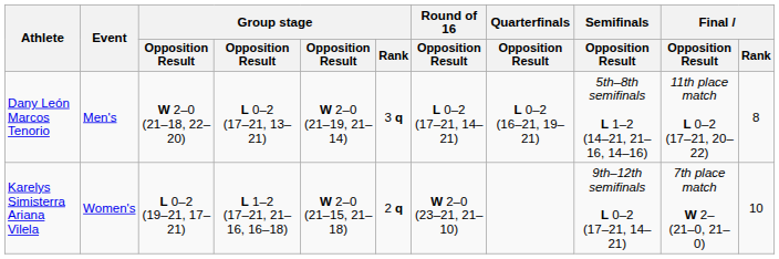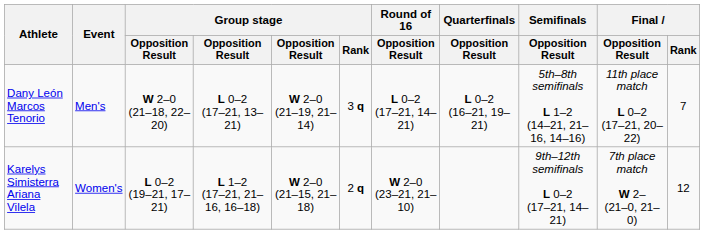 <table class=wikitable style=font-size:90%;text-align:center>
 <tr>
 <th rowspan=2>Athlete</th>
 <th rowspan=2>Event</th>
 <th colspan=4>Group stage</th>
 <th>Round of 16</th>
 <th>Quarterfinals</th>
 <th>Semifinals</th>
 <th colspan=2>Final / </th>
 </tr>
 <tr style=font-size:95%>
 <th>Opposition<br>Result</th>
 <th>Opposition<br>Result</th>
 <th>Opposition<br>Result</th>
 <th>Rank</th>
 <th>Opposition<br>Result</th>
 <th>Opposition<br>Result</th>
 <th>Opposition<br>Result</th>
 <th>Opposition<br>Result</th>
 <th>Rank</th>
 </tr>
 <tr align=center>
 <td align=left><a href='#'>Dany León</a> <br> <a href='#'>Marcos Tenorio</a></td>
 <td align=left><a href='#'>Men's</a></td>
 <td><br><strong>W</strong> 2–0 <br> (21–18, 22–20)</td>
 <td><br><strong>L</strong> 0–2 <br> (17–21, 13–21)</td>
 <td><br><strong>W</strong> 2–0 <br> (21–19, 21–14)</td>
 <td>3 <strong>q</strong></td>
 <td><br><strong>L</strong> 0–2 <br> (17–21, 14–21)</td>
 <td><br><strong>L</strong> 0–2 <br> (16–21, 19–21)</td>
 <td><em>5th–8th semifinals</em> <br> <br><strong>L</strong> 1–2 <br> (14–21, 21–16, 14–16)</td>
 <td><em>11th place match</em> <br> <br><strong>L</strong> 0–2 <br> (17–21, 20–22)</td>
-<td>8</td>
+<td>7</td>
 </tr>
 <tr align=center>
 <td align=left><a href='#'>Karelys Simisterra</a> <br> <a href='#'>Ariana Vilela</a></td>
 <td align=left><a href='#'>Women's</a></td>
 <td><br><strong>L</strong> 0–2 <br> (19–21, 17–21)</td>
 <td><br><strong>L</strong> 1–2 <br> (17–21, 21–16, 16–18)</td>
 <td><br><strong>W</strong> 2–0 <br> (21–15, 21–18)</td>
 <td>2 <strong>q</strong></td>
 <td><br><strong>W</strong> 2–0 <br> (23–21, 21–10)</td>
 <td></td>
 <td><em>9th–12th semifinals</em> <br> <br><strong>L</strong> 0–2 <br> (17–21, 14–21)</td>
 <td><em>7th place match</em> <br> <br><strong>W</strong> 2–<small></small> <br> (21–0, 21–0)</td>
-<td>10</td>
+<td>12</td>
 </tr>
 </table>
